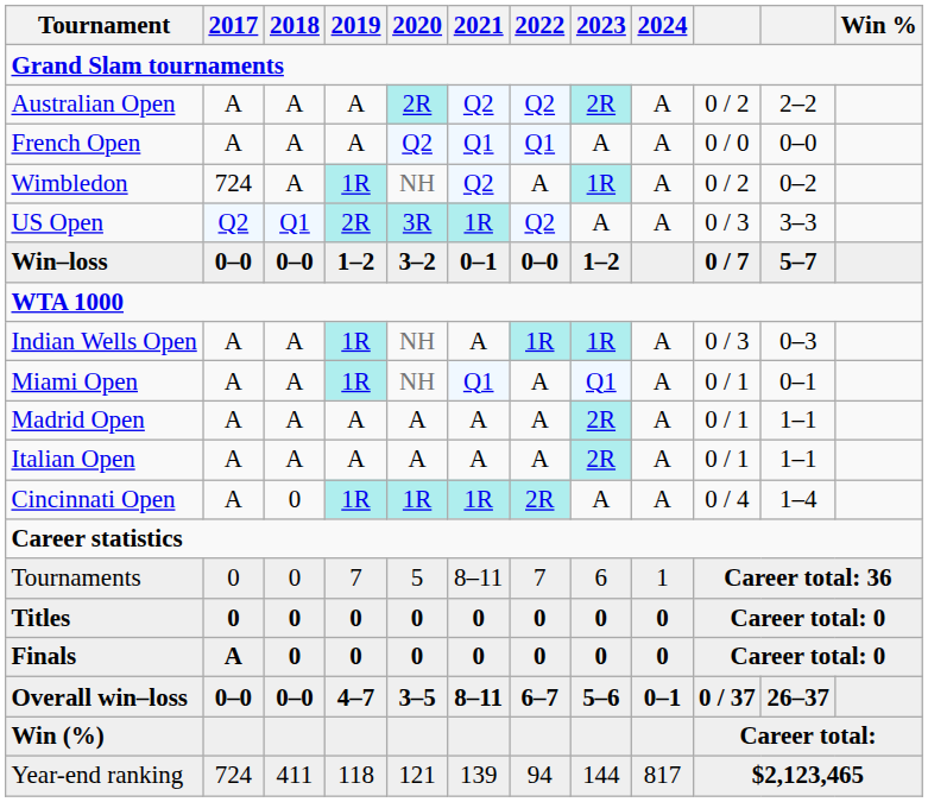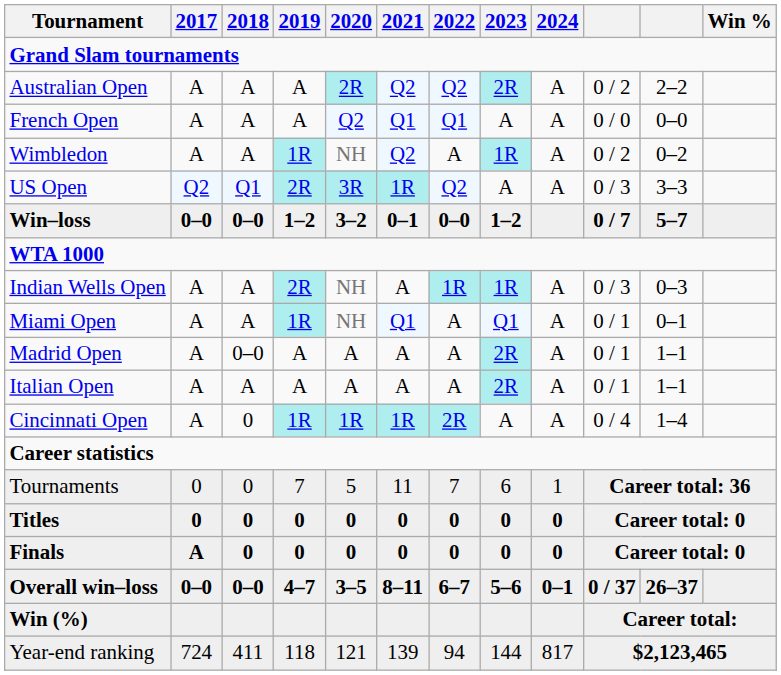 <table class=wikitable style=text-align:center>
 <tr>
 <th>Tournament</th>
 <th><a href='#'>2017</a></th>
 <th><a href='#'>2018</a></th>
 <th><a href='#'>2019</a></th>
 <th><a href='#'>2020</a></th>
 <th><a href='#'>2021</a></th>
 <th><a href='#'>2022</a></th>
 <th><a href='#'>2023</a></th>
 <th><a href='#'>2024</a></th>
 <th></th>
 <th></th>
 <th>Win %</th>
 </tr>
 <tr>
 <td colspan="12" align="left"><strong><a href='#'>Grand Slam tournaments</a></strong></td>
 </tr>
 <tr>
 <td align=left><a href='#'>Australian Open</a></td>
 <td>A</td>
 <td>A</td>
 <td>A</td>
 <td bgcolor=afeeee><a href='#'>2R</a></td>
 <td bgcolor=f0f8ff><a href='#'>Q2</a></td>
 <td bgcolor=f0f8ff><a href='#'>Q2</a></td>
 <td bgcolor=afeeee><a href='#'>2R</a></td>
 <td>A</td>
 <td>0 / 2</td>
 <td>2–2</td>
 <td></td>
 </tr>
 <tr>
 <td align=left><a href='#'>French Open</a></td>
 <td>A</td>
 <td>A</td>
 <td>A</td>
 <td bgcolor=f0f8ff><a href='#'>Q2</a></td>
 <td bgcolor=f0f8ff><a href='#'>Q1</a></td>
 <td bgcolor=f0f8ff><a href='#'>Q1</a></td>
 <td>A</td>
 <td>A</td>
 <td>0 / 0</td>
 <td>0–0</td>
 <td></td>
 </tr>
 <tr>
 <td align=left><a href='#'>Wimbledon</a></td>
-<td>724</td>
+<td>A</td>
 <td>A</td>
 <td bgcolor=afeeee><a href='#'>1R</a></td>
 <td style=color:#767676>NH</td>
 <td bgcolor=f0f8ff><a href='#'>Q2</a></td>
 <td>A</td>
 <td bgcolor=afeeee><a href='#'>1R</a></td>
 <td>A</td>
 <td>0 / 2</td>
 <td>0–2</td>
 <td></td>
 </tr>
 <tr>
 <td align=left><a href='#'>US Open</a></td>
 <td bgcolor=f0f8ff><a href='#'>Q2</a></td>
 <td bgcolor=f0f8ff><a href='#'>Q1</a></td>
 <td bgcolor=afeeee><a href='#'>2R</a></td>
 <td bgcolor=afeeee><a href='#'>3R</a></td>
 <td bgcolor=afeeee><a href='#'>1R</a></td>
 <td bgcolor=f0f8ff><a href='#'>Q2</a></td>
 <td>A</td>
 <td>A</td>
 <td>0 / 3</td>
 <td>3–3</td>
 <td></td>
 </tr>
 <tr style=font-weight:bold;background:#efefef>
 <td style=text-align:left>Win–loss</td>
 <td>0–0</td>
 <td>0–0</td>
 <td>1–2</td>
 <td>3–2</td>
 <td>0–1</td>
 <td>0–0</td>
 <td>1–2</td>
 <td></td>
 <td>0 / 7</td>
 <td>5–7</td>
 <td></td>
 </tr>
 <tr>
 <td colspan="12" style="text-align:left"><strong><a href='#'>WTA 1000</a></strong></td>
 </tr>
 <tr>
 <td align=left><a href='#'>Indian Wells Open</a></td>
 <td>A</td>
 <td>A</td>
-<td bgcolor=afeeee><a href='#'>1R</a></td>
+<td bgcolor=afeeee><a href='#'>2R</a></td>
 <td style="color:#767676">NH</td>
 <td>A</td>
 <td bgcolor=afeeee><a href='#'>1R</a></td>
 <td bgcolor=afeeee><a href='#'>1R</a></td>
 <td>A</td>
 <td>0 / 3</td>
 <td>0–3</td>
 <td></td>
 </tr>
 <tr>
 <td align=left><a href='#'>Miami Open</a></td>
 <td>A</td>
 <td>A</td>
 <td bgcolor=afeeee><a href='#'>1R</a></td>
 <td style="color:#767676">NH</td>
 <td bgcolor=f0f8ff><a href='#'>Q1</a></td>
 <td>A</td>
 <td bgcolor=f0f8ff><a href='#'>Q1</a></td>
 <td>A</td>
 <td>0 / 1</td>
 <td>0–1</td>
 <td></td>
 </tr>
 <tr>
 <td align=left><a href='#'>Madrid Open</a></td>
 <td>A</td>
-<td>A</td>
+<td>0–0</td>
 <td>A</td>
 <td>A</td>
 <td>A</td>
 <td>A</td>
 <td bgcolor=afeeee><a href='#'>2R</a></td>
 <td>A</td>
 <td>0 / 1</td>
 <td>1–1</td>
 <td></td>
 </tr>
 <tr>
 <td align=left><a href='#'>Italian Open</a></td>
 <td>A</td>
 <td>A</td>
 <td>A</td>
 <td>A</td>
 <td>A</td>
 <td>A</td>
 <td bgcolor=afeeee><a href='#'>2R</a></td>
 <td>A</td>
 <td>0 / 1</td>
 <td>1–1</td>
 <td></td>
 </tr>
 <tr>
 <td align=left><a href='#'>Cincinnati Open</a></td>
 <td>A</td>
 <td>0</td>
 <td bgcolor=afeeee><a href='#'>1R</a></td>
 <td bgcolor=afeeee><a href='#'>1R</a></td>
 <td bgcolor=afeeee><a href='#'>1R</a></td>
 <td bgcolor=afeeee><a href='#'>2R</a></td>
 <td>A</td>
 <td>A</td>
 <td>0 / 4</td>
 <td>1–4</td>
 <td></td>
 </tr>
 <tr>
 <td colspan="12" style="text-align:left"><strong>Career statistics</strong></td>
 </tr>
 <tr style=background:#efefef>
 <td style=text-align:left>Tournaments</td>
 <td>0</td>
 <td>0</td>
 <td>7</td>
 <td>5</td>
-<td>8–11</td>
+<td>11</td>
 <td>7</td>
 <td>6</td>
 <td>1</td>
 <td colspan="3"><strong>Career total: 36</strong></td>
 </tr>
 <tr style=font-weight:bold;background:#efefef>
 <td align=left>Titles</td>
 <td>0</td>
 <td>0</td>
 <td>0</td>
 <td>0</td>
 <td>0</td>
 <td>0</td>
 <td>0</td>
 <td>0</td>
 <td colspan="3">Career total: 0</td>
 </tr>
 <tr style=font-weight:bold;background:#efefef>
 <td align=left>Finals</td>
 <td>A</td>
 <td>0</td>
 <td>0</td>
 <td>0</td>
 <td>0</td>
 <td>0</td>
 <td>0</td>
 <td>0</td>
 <td colspan="3">Career total: 0</td>
 </tr>
 <tr style=font-weight:bold;background:#efefef>
 <td style=text-align:left>Overall win–loss</td>
 <td>0–0</td>
 <td>0–0</td>
 <td>4–7</td>
 <td>3–5</td>
 <td>8–11</td>
 <td>6–7</td>
 <td>5–6</td>
 <td>0–1</td>
 <td>0 / 37</td>
 <td>26–37</td>
 <td></td>
 </tr>
 <tr style=font-weight:bold;background:#efefef>
 <td style=text-align:left>Win (%)</td>
 <td></td>
 <td></td>
 <td></td>
 <td></td>
 <td></td>
 <td></td>
 <td></td>
 <td></td>
 <td colspan="3">Career total: </td>
 </tr>
 <tr style=background:#efefef>
 <td align=left>Year-end ranking</td>
 <td>724</td>
 <td>411</td>
 <td>118</td>
 <td>121</td>
 <td>139</td>
 <td>94</td>
 <td>144</td>
 <td>817</td>
 <td colspan="3"><strong>$2,123,465</strong></td>
 </tr>
 </table>
